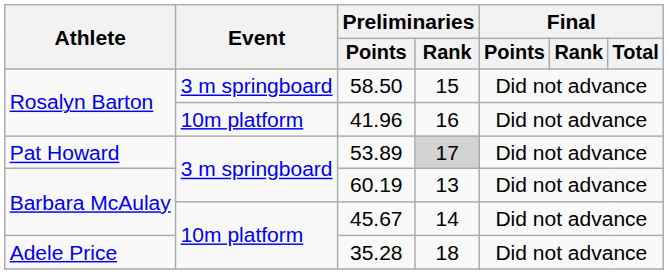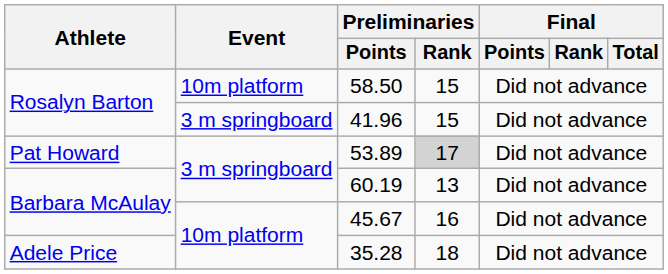 <table class="wikitable" style="font-size:90%">
 <tr>
 <th rowspan="2">Athlete</th>
 <th rowspan="2">Event</th>
 <th colspan=2>Preliminaries</th>
 <th colspan=3>Final</th>
 </tr>
 <tr style="font-size:95%">
 <th>Points</th>
 <th>Rank</th>
 <th>Points</th>
 <th>Rank</th>
 <th>Total</th>
 </tr>
 <tr align=center>
 <td align=left rowspan=2><a href='#'>Rosalyn Barton</a></td>
-<td align=left><a href='#'>3 m springboard</a></td>
+<td align=left rowspan=1><a href='#'>10m platform</a></td>
 <td>58.50</td>
 <td>15</td>
 <td colspan=3>Did not advance</td>
 </tr>
 <tr align=center>
-<td align=left rowspan=1><a href='#'>10m platform</a></td>
+<td align=left><a href='#'>3 m springboard</a></td>
 <td>41.96</td>
-<td>16</td>
+<td>15</td>
 <td colspan=3>Did not advance</td>
 </tr>
 <tr align=center>
 <td align=left><a href='#'>Pat Howard</a></td>
 <td align=left rowspan=2><a href='#'>3 m springboard</a></td>
 <td>53.89</td>
 <td style="background: lightgrey;">17</td>
 <td colspan=6>Did not advance</td>
 </tr>
 <tr align=center>
 <td align=left rowspan=2><a href='#'>Barbara McAulay</a></td>
 <td>60.19</td>
 <td>13</td>
 <td colspan=6>Did not advance</td>
 </tr>
 <tr align=center>
 <td align=left rowspan=2><a href='#'>10m platform</a></td>
 <td>45.67</td>
-<td>14</td>
+<td>16</td>
 <td colspan=3>Did not advance</td>
 </tr>
 <tr align=center>
 <td align=left><a href='#'>Adele Price</a></td>
 <td>35.28</td>
 <td>18</td>
 <td colspan=3>Did not advance</td>
 </tr>
 </table>
